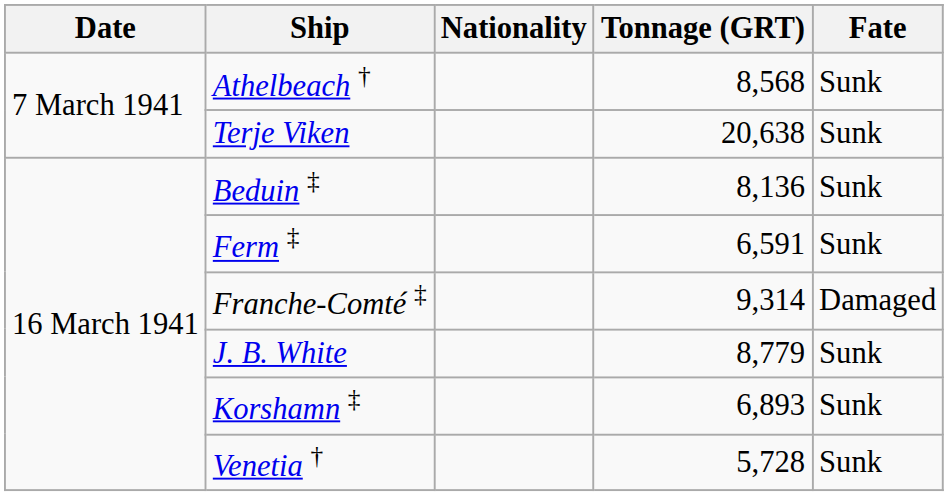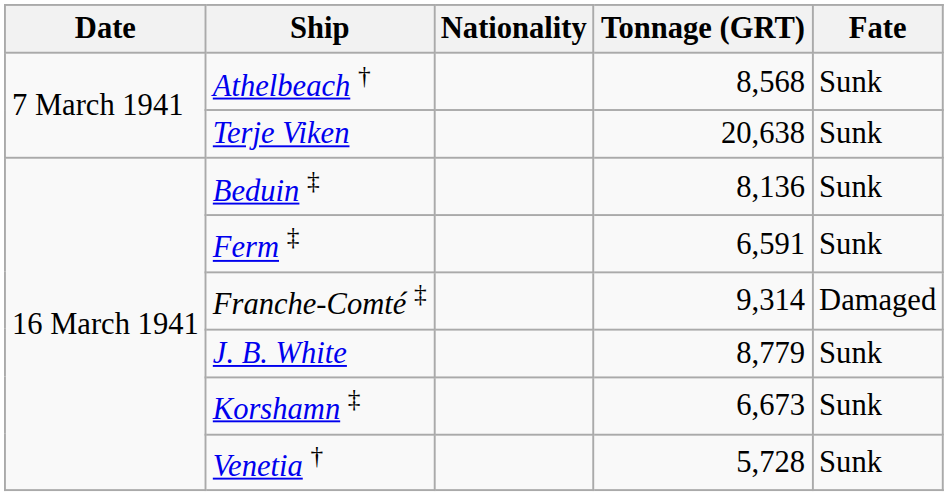 <table class="wikitable">
 <tr>
 <th>Date</th>
 <th>Ship</th>
 <th>Nationality</th>
 <th>Tonnage (GRT)</th>
 <th>Fate</th>
 </tr>
 <tr>
 <td rowspan="2">7 March 1941</td>
 <td><em><a href='#'>Athelbeach</a></em> <sup>†</sup></td>
 <td align="left"></td>
 <td align="right">8,568</td>
 <td>Sunk</td>
 </tr>
 <tr>
 <td><em><a href='#'>Terje Viken</a></em></td>
 <td align="left"></td>
 <td align="right">20,638</td>
 <td>Sunk</td>
 </tr>
 <tr>
 <td rowspan="6">16 March 1941</td>
 <td><em><a href='#'>Beduin</a></em> <sup>‡</sup></td>
 <td align="left"></td>
 <td align="right">8,136</td>
 <td>Sunk</td>
 </tr>
 <tr>
 <td><em><a href='#'>Ferm</a></em> <sup>‡</sup></td>
 <td align="left"></td>
 <td align="right">6,591</td>
 <td>Sunk</td>
 </tr>
 <tr>
 <td><em>Franche-Comté</em> <sup>‡</sup></td>
 <td align="left"></td>
 <td align="right">9,314</td>
 <td>Damaged</td>
 </tr>
 <tr>
 <td><em><a href='#'>J. B. White</a></em></td>
 <td align="left"></td>
 <td align="right">8,779</td>
 <td>Sunk</td>
 </tr>
 <tr>
 <td><em><a href='#'>Korshamn</a></em> <sup>‡</sup></td>
 <td align="left"></td>
-<td align="right">6,893</td>
+<td align="right">6,673</td>
 <td>Sunk</td>
 </tr>
 <tr>
 <td><em><a href='#'>Venetia</a></em> <sup>†</sup></td>
 <td align="left"></td>
 <td align="right">5,728</td>
 <td>Sunk</td>
 </tr>
 </table>
